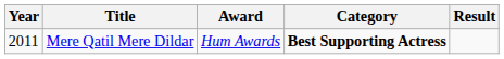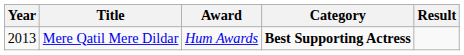 <table class="wikitable">
 <tr>
 <th>Year</th>
 <th>Title</th>
 <th>Award</th>
 <th>Category</th>
 <th>Result</th>
 </tr>
 <tr>
-<td>2011</td>
+<td>2013</td>
 <td><a href='#'>Mere Qatil Mere Dildar</a></td>
 <td><em><a href='#'>Hum Awards</a></em></td>
 <td><strong>Best Supporting Actress</strong></td>
 <td></td>
 </tr>
 </table>
